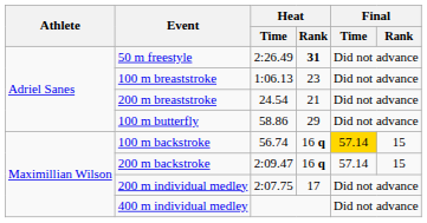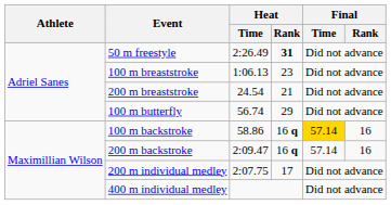 <table class="wikitable" style="font-size:90%;text-align:center">
 <tr>
 <th rowspan="2">Athlete</th>
 <th rowspan="2">Event</th>
 <th colspan="2">Heat</th>
 <th colspan="2">Final</th>
 </tr>
 <tr style="font-size:95%">
 <th>Time</th>
 <th>Rank</th>
 <th>Time</th>
 <th>Rank</th>
 </tr>
 <tr>
 <td rowspan="4" align="left"><a href='#'>Adriel Sanes</a></td>
 <td align="left"><a href='#'>50 m freestyle</a></td>
 <td>2:26.49</td>
 <td><strong>31</strong></td>
 <td colspan="2">Did not advance</td>
 </tr>
 <tr>
 <td align="left"><a href='#'>100 m breaststroke</a></td>
 <td>1:06.13</td>
 <td>23</td>
 <td colspan="2">Did not advance</td>
 </tr>
 <tr>
 <td align="left"><a href='#'>200 m breaststroke</a></td>
 <td>24.54</td>
 <td>21</td>
 <td colspan="2">Did not advance</td>
 </tr>
 <tr>
 <td align="left"><a href='#'>100 m butterfly</a></td>
-<td>58.86</td>
+<td>56.74</td>
 <td>29</td>
 <td colspan="2">Did not advance</td>
 </tr>
 <tr>
 <td rowspan="4" align="left"><a href='#'>Maximillian Wilson</a></td>
 <td align="left"><a href='#'>100 m backstroke</a></td>
-<td>56.74</td>
+<td>58.86</td>
 <td>16 <strong>q</strong></td>
 <td style="background: gold;">57.14</td>
-<td>15</td>
+<td>16</td>
 </tr>
 <tr>
 <td align="left"><a href='#'>200 m backstroke</a></td>
 <td>2:09.47</td>
 <td>16 <strong>q</strong></td>
 <td>57.14</td>
-<td>15</td>
+<td>16</td>
 </tr>
 <tr>
 <td align="left"><a href='#'>200 m individual medley</a></td>
 <td>2:07.75</td>
 <td>17</td>
 <td colspan="2">Did not advance</td>
 </tr>
 <tr>
 <td align="left"><a href='#'>400 m individual medley</a></td>
 <td colspan="2"></td>
 <td colspan="2">Did not advance</td>
 </tr>
 </table>
